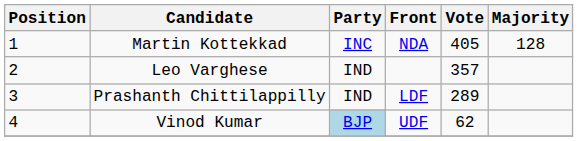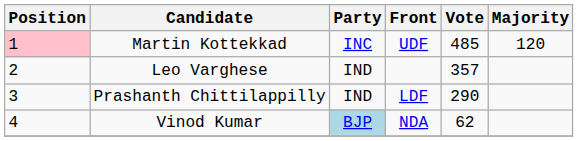 <table class="wikitable">
 <tr>
 <th scope="col">Position</th>
 <th scope="col">Candidate</th>
 <th scope="col">Party</th>
 <th scope="col">Front</th>
 <th scope="col">Vote</th>
 <th scope="col">Majority</th>
 </tr>
 <tr>
-<td>1</td>
+<td style="background: pink;">1</td>
 <td align="center">Martin Kottekkad</td>
 <td align="center"><a href='#'>INC</a></td>
-<td align="center"><a href='#'>NDA</a></td>
-<td align="center">405</td>
-<td align="center">128</td>
+<td align="center"><a href='#'>UDF</a></td>
+<td align="center">485</td>
+<td align="center">120</td>
 </tr>
 <tr>
 <td>2</td>
 <td align="center">Leo Varghese</td>
 <td align="center">IND</td>
 <td align="center"></td>
 <td align="center">357</td>
 <td align="center"></td>
 </tr>
 <tr>
 <td>3</td>
 <td align="center">Prashanth Chittilappilly</td>
 <td align="center">IND</td>
 <td align="center"><a href='#'>LDF</a></td>
-<td align="center">289</td>
+<td align="center">290</td>
 <td align="center"></td>
 </tr>
 <tr>
 <td>4</td>
 <td align="center">Vinod Kumar</td>
 <td align="center" style="background: lightblue;"><a href='#'>BJP</a></td>
-<td align="center"><a href='#'>UDF</a></td>
+<td align="center"><a href='#'>NDA</a></td>
 <td align="center">62</td>
 <td align="center"></td>
 </tr>
 <tr>
 </tr>
 </table>
